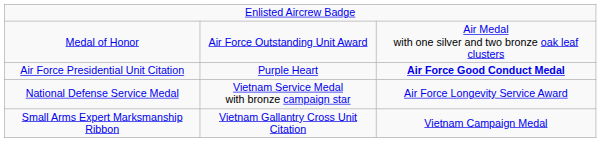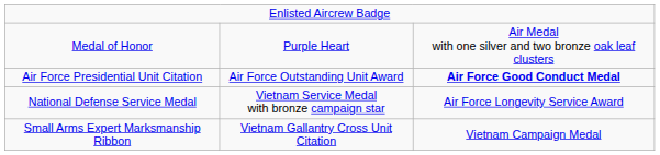 <table class="wikitable" style="margin:1em auto; text-align:center;">
 <tr>
 <td colspan="3"><a href='#'>Enlisted Aircrew Badge</a></td>
 </tr>
 <tr>
 <td><a href='#'>Medal of Honor</a></td>
-<td><a href='#'>Air Force Outstanding Unit Award</a></td>
+<td><a href='#'>Purple Heart</a></td>
 <td><a href='#'>Air Medal</a><br>with one silver and two bronze <a href='#'>oak leaf clusters</a></td>
 </tr>
 <tr>
 <td><a href='#'>Air Force Presidential Unit Citation</a></td>
-<td><a href='#'>Purple Heart</a></td>
+<td><a href='#'>Air Force Outstanding Unit Award</a></td>
 <td><strong><a href='#'>Air Force Good Conduct Medal</a></strong></td>
 </tr>
 <tr>
 <td><a href='#'>National Defense Service Medal</a></td>
 <td><a href='#'>Vietnam Service Medal</a><br>with bronze <a href='#'>campaign star</a></td>
 <td><a href='#'>Air Force Longevity Service Award</a></td>
 </tr>
 <tr>
 <td><a href='#'>Small Arms Expert Marksmanship Ribbon</a></td>
 <td><a href='#'>Vietnam Gallantry Cross Unit Citation</a></td>
 <td><a href='#'>Vietnam Campaign Medal</a></td>
 </tr>
 </table>
